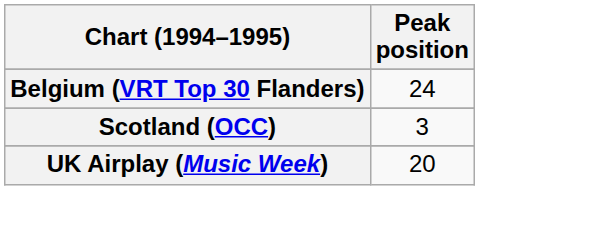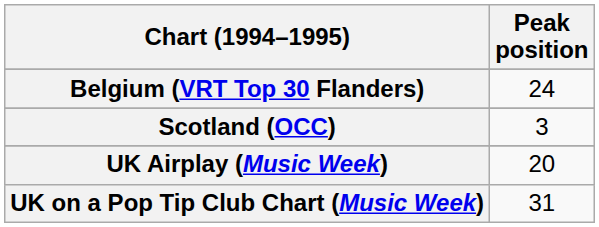 <table class="wikitable sortable plainrowheaders" style="text-align:center">
 <tr>
 <th scope="col">Chart (1994–1995)</th>
 <th scope="col">Peak<br>position</th>
 </tr>
 <tr>
 </tr>
 <tr>
 <th scope="row">Belgium (<a href='#'>VRT Top 30</a> Flanders)</th>
 <td>24</td>
 </tr>
 <tr>
 </tr>
 <tr>
 </tr>
 <tr>
 </tr>
 <tr>
 </tr>
 <tr>
 </tr>
 <tr>
 </tr>
 <tr>
 <th scope="row">Scotland (<a href='#'>OCC</a>)</th>
 <td>3</td>
 </tr>
 <tr>
 </tr>
 <tr>
 <th scope="row">UK Airplay (<em><a href='#'>Music Week</a></em>)</th>
 <td>20</td>
 </tr>
+<tr>
+<th scope="row">UK on a Pop Tip Club Chart (<em><a href='#'>Music Week</a></em>)</th>
+<td>31</td>
+</tr>
 </table>
